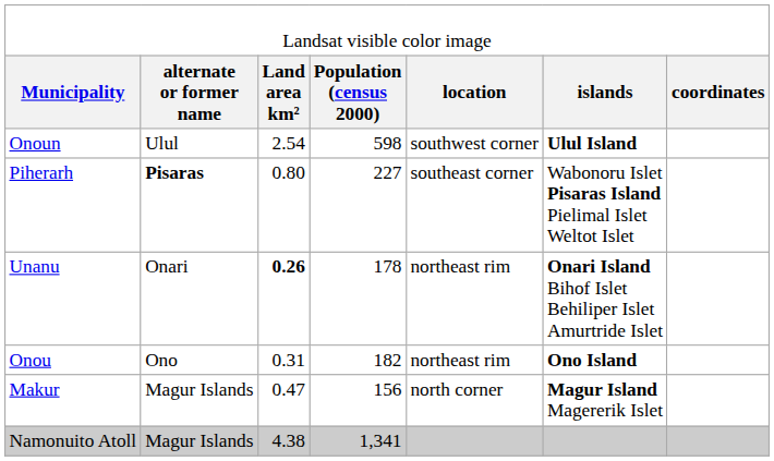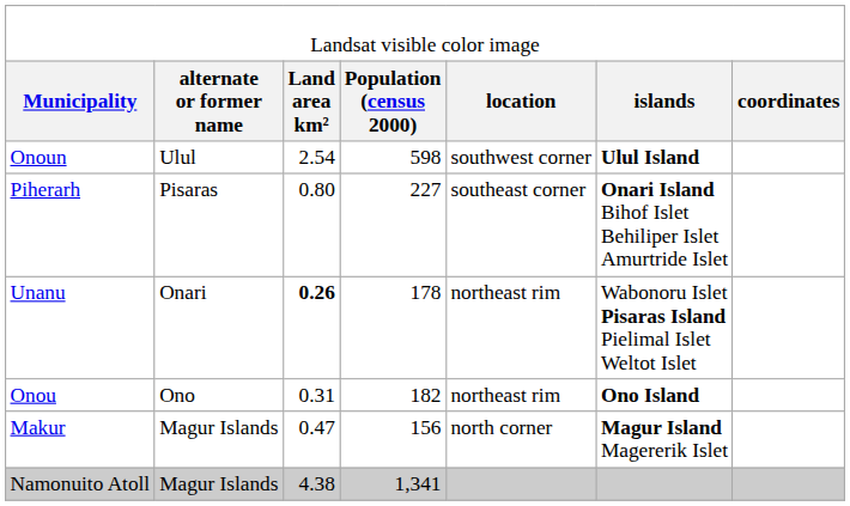 <table class="wikitable" style="background: #CCC;">
 <tr style="background: #FFF;">
 <td colspan="9" align="center"><br>Landsat visible color image</td>
 </tr>
 <tr style="background: #CCC;">
 <th><a href='#'>Municipality</a></th>
 <th>alternate<br>or former<br>name</th>
 <th>Land<br>area<br>km²</th>
 <th>Population<br>(<a href='#'>census</a><br>2000)</th>
 <th>location</th>
 <th>islands</th>
 <th>coordinates</th>
 </tr>
 <tr style="background: #FFF;">
 <td style="text-align:left"><a href='#'>Onoun</a></td>
 <td style="text-align:left">Ulul</td>
 <td style="text-align:right">2.54</td>
 <td style="text-align:right">598</td>
 <td>southwest corner</td>
 <td><strong>Ulul Island</strong></td>
 <td></td>
 </tr>
 <tr style="background: #FFF;">
 <td style="text-align:left"><a href='#'>Piherarh</a><br> <br> <br> </td>
-<td style="text-align:left"><strong>Pisaras<br> <br> <br> </strong></td>
+<td style="text-align:left">Pisaras<br> <br> <br> </td>
 <td style="text-align:right">0.80<br> <br> <br> </td>
 <td style="text-align:right">227<br> <br><br> </td>
 <td>southeast corner<br> <br> <br> </td>
-<td>Wabonoru Islet<br><strong>Pisaras Island</strong><br>Pielimal Islet<br>Weltot Islet</td>
+<td><strong>Onari Island</strong><br>Bihof Islet<br>Behiliper Islet<br>Amurtride Islet</td>
 <td><br><br><br></td>
 </tr>
 <tr style="background: #FFF;">
 <td style="text-align:left"><a href='#'>Unanu</a><br> <br> <br> </td>
 <td style="text-align:left">Onari<br> <br> <br> </td>
 <td style="text-align:right"><strong>0.26<br> <br> <br> </strong></td>
 <td style="text-align:right">178<br> <br> <br> </td>
 <td>northeast rim<br> <br> <br> </td>
-<td><strong>Onari Island</strong><br>Bihof Islet<br>Behiliper Islet<br>Amurtride Islet</td>
+<td>Wabonoru Islet<br><strong>Pisaras Island</strong><br>Pielimal Islet<br>Weltot Islet</td>
 <td><br><br><br></td>
 </tr>
 <tr style="background: #FFF;">
 <td style="text-align:left"><a href='#'>Onou</a></td>
 <td style="text-align:left">Ono</td>
 <td style="text-align:right">0.31</td>
 <td style="text-align:right">182</td>
 <td>northeast rim</td>
 <td><strong>Ono Island</strong></td>
 <td></td>
 </tr>
 <tr style="background: #FFF;">
 <td style="text-align:left"><a href='#'>Makur</a><br> </td>
 <td style="text-align:left">Magur Islands<br> </td>
 <td style="text-align:right">0.47<br> </td>
 <td style="text-align:right">156<br> </td>
 <td>north corner<br> </td>
 <td><strong>Magur Island</strong><br>Magererik Islet</td>
 <td><br></td>
 </tr>
 <tr style="background: #CCCCCC;">
 <td style="text-align:left">Namonuito Atoll</td>
 <td style="text-align:left">Magur Islands</td>
 <td style="text-align:right">4.38</td>
 <td style="text-align:right">1,341</td>
 <td> </td>
 <td> </td>
 <td></td>
 </tr>
 </table>
